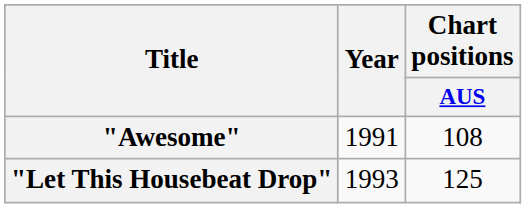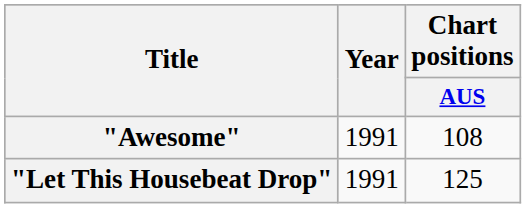 <table class="wikitable plainrowheaders" style="text-align:center;">
 <tr>
 <th rowspan="2">Title</th>
 <th rowspan="2">Year</th>
 <th colspan="1">Chart positions</th>
 </tr>
 <tr>
 <th scope="col" style="width:3em;font-size:85%;"><a href='#'>AUS</a><br></th>
 </tr>
 <tr>
 <th scope="row">"Awesome"</th>
 <td>1991</td>
 <td>108</td>
 </tr>
 <tr>
 <th scope="row">"Let This Housebeat Drop"</th>
-<td>1993</td>
+<td>1991</td>
 <td>125</td>
 </tr>
 </table>
